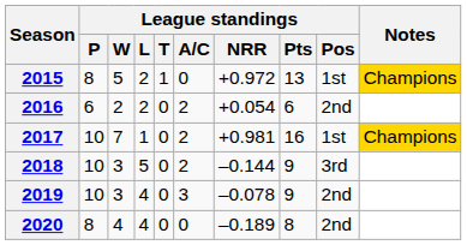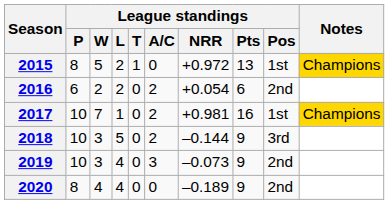 <table class="wikitable sortable">
 <tr>
 <th scope="col" rowspan="2">Season</th>
 <th scope="col" colspan="8">League standings</th>
 <th scope="col" rowspan="2">Notes</th>
 </tr>
 <tr>
 <th scope="col">P</th>
 <th scope="col">W</th>
 <th scope="col">L</th>
 <th scope="col">T</th>
 <th scope="col">A/C</th>
 <th scope="col">NRR</th>
 <th scope="col">Pts</th>
 <th scope="col">Pos</th>
 </tr>
 <tr>
 <th scope="row"><a href='#'>2015</a></th>
 <td>8</td>
 <td>5</td>
 <td>2</td>
 <td>1</td>
 <td>0</td>
 <td>+0.972</td>
 <td>13</td>
 <td>1st</td>
 <td style="background: gold;">Champions</td>
 </tr>
 <tr>
 <th scope="row"><a href='#'>2016</a></th>
 <td>6</td>
 <td>2</td>
 <td>2</td>
 <td>0</td>
 <td>2</td>
 <td>+0.054</td>
 <td>6</td>
 <td>2nd</td>
 <td style="background: white;"></td>
 </tr>
 <tr>
 <th scope="row"><a href='#'>2017</a></th>
 <td>10</td>
 <td>7</td>
 <td>1</td>
 <td>0</td>
 <td>2</td>
 <td>+0.981</td>
 <td>16</td>
 <td>1st</td>
 <td style="background: gold;">Champions</td>
 </tr>
 <tr>
 <th scope="row"><a href='#'>2018</a></th>
 <td>10</td>
 <td>3</td>
 <td>5</td>
 <td>0</td>
 <td>2</td>
 <td>–0.144</td>
 <td>9</td>
 <td>3rd</td>
 <td style="background: white;"></td>
 </tr>
 <tr>
 <th scope="row"><a href='#'>2019</a></th>
 <td>10</td>
 <td>3</td>
 <td>4</td>
 <td>0</td>
 <td>3</td>
-<td>–0.078</td>
+<td>–0.073</td>
 <td>9</td>
 <td>2nd</td>
 <td style="background: white;"></td>
 </tr>
 <tr>
 <th scope="row"><a href='#'>2020</a></th>
 <td>8</td>
 <td>4</td>
 <td>4</td>
 <td>0</td>
 <td>0</td>
 <td>–0.189</td>
-<td>8</td>
+<td>9</td>
 <td>2nd</td>
 <td style="background: white;"></td>
 </tr>
 </table>
